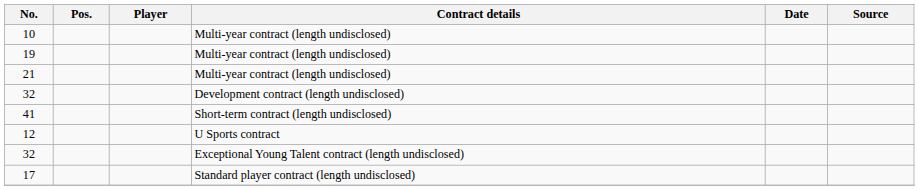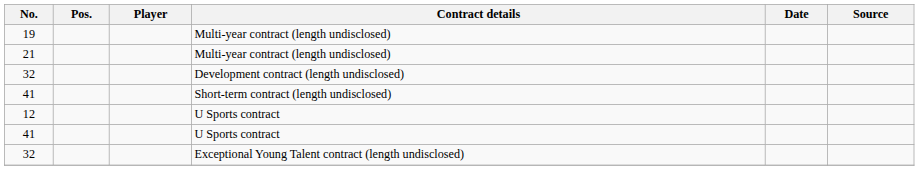 <table class="wikitable sortable" style="width:90%; font-size:95%;">
 <tr>
 <th>No.</th>
 <th>Pos.</th>
 <th>Player</th>
 <th>Contract details</th>
 <th>Date</th>
 <th>Source</th>
-</tr>
-<tr>
-<td align=center>10</td>
-<td align=center></td>
-<td></td>
-<td>Multi-year contract (length undisclosed)</td>
-<td></td>
-<td></td>
 </tr>
 <tr>
 <td align=center>19</td>
 <td align=center></td>
 <td></td>
 <td>Multi-year contract (length undisclosed)</td>
 <td></td>
 <td></td>
 </tr>
 <tr>
 <td align=center>21</td>
 <td align=center></td>
 <td></td>
 <td>Multi-year contract (length undisclosed)</td>
 <td></td>
 <td></td>
 </tr>
 <tr>
 <td align=center>32</td>
 <td align=center></td>
 <td></td>
 <td>Development contract (length undisclosed)</td>
 <td></td>
 <td></td>
 </tr>
 <tr>
 <td align=center>41</td>
 <td align=center></td>
 <td></td>
 <td>Short-term contract (length undisclosed)</td>
 <td></td>
 <td></td>
 </tr>
 <tr>
 <td align=center>12</td>
 <td align=center></td>
 <td></td>
 <td>U Sports contract</td>
 <td></td>
 <td></td>
 </tr>
 <tr>
+<td align=center>41</td>
+<td align=center></td>
+<td></td>
+<td>U Sports contract</td>
+<td></td>
+<td></td>
+</tr>
+<tr>
 <td align=center>32</td>
 <td align=center></td>
 <td></td>
 <td>Exceptional Young Talent contract (length undisclosed)</td>
 <td></td>
 <td></td>
 </tr>
 <tr>
-<td align=center>17</td>
-<td align=center></td>
-<td></td>
-<td>Standard player contract (length undisclosed)</td>
-<td></td>
-<td></td>
-</tr>
-<tr>
 </tr>
 </table>
